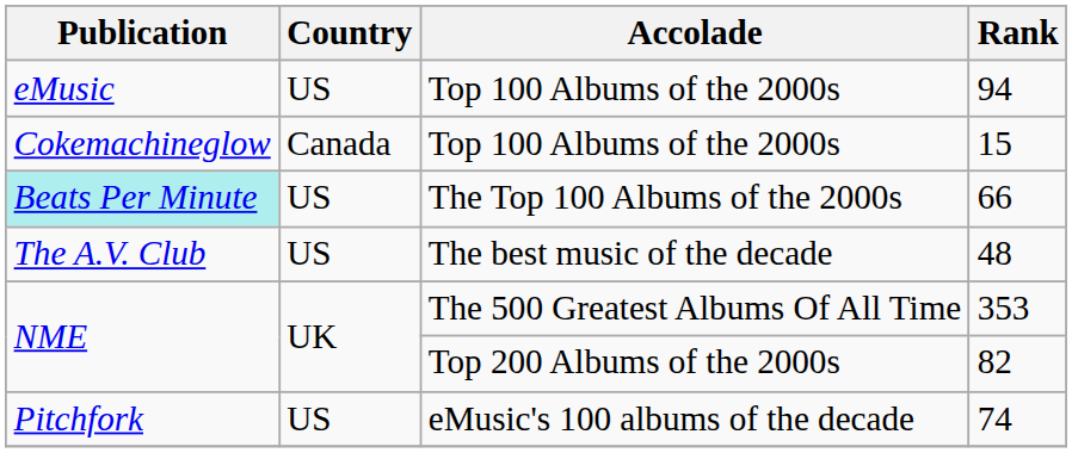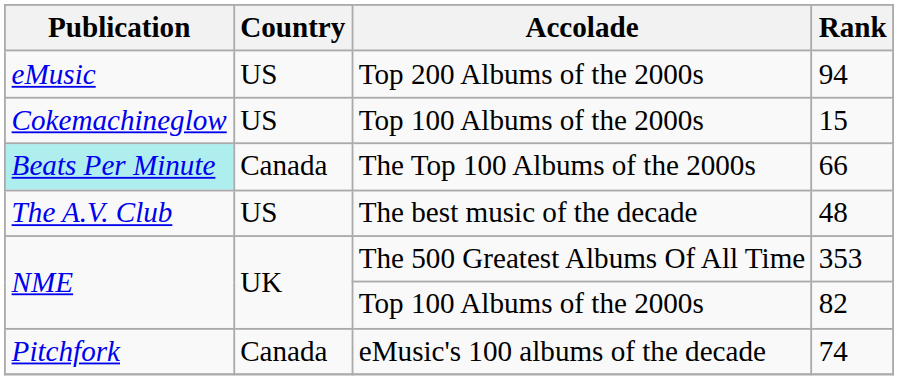 <table class="wikitable sortable">
 <tr>
 <th>Publication</th>
 <th>Country</th>
 <th>Accolade</th>
 <th>Rank</th>
 </tr>
 <tr>
 <td><em><a href='#'>eMusic</a></em></td>
 <td>US</td>
-<td>Top 100 Albums of the 2000s</td>
+<td>Top 200 Albums of the 2000s</td>
 <td>94</td>
 </tr>
 <tr>
 <td><em><a href='#'>Cokemachineglow</a></em></td>
-<td>Canada</td>
+<td>US</td>
 <td>Top 100 Albums of the 2000s</td>
 <td>15</td>
 </tr>
 <tr>
 <td style="background: paleturquoise;"><em><a href='#'>Beats Per Minute</a></em></td>
-<td>US</td>
+<td>Canada</td>
 <td>The Top 100 Albums of the 2000s</td>
 <td>66</td>
 </tr>
 <tr>
 <td><em><a href='#'>The A.V. Club</a></em></td>
 <td>US</td>
 <td>The best music of the decade</td>
 <td>48</td>
 </tr>
 <tr>
 <td rowspan=2><em><a href='#'>NME</a></em></td>
 <td rowspan=2>UK</td>
 <td>The 500 Greatest Albums Of All Time</td>
 <td>353</td>
 </tr>
 <tr>
-<td>Top 200 Albums of the 2000s</td>
+<td>Top 100 Albums of the 2000s</td>
 <td>82</td>
 </tr>
 <tr>
 <td><em><a href='#'>Pitchfork</a></em></td>
-<td>US</td>
+<td>Canada</td>
 <td>eMusic's 100 albums of the decade</td>
 <td>74</td>
 </tr>
 <tr>
 </tr>
 </table>
